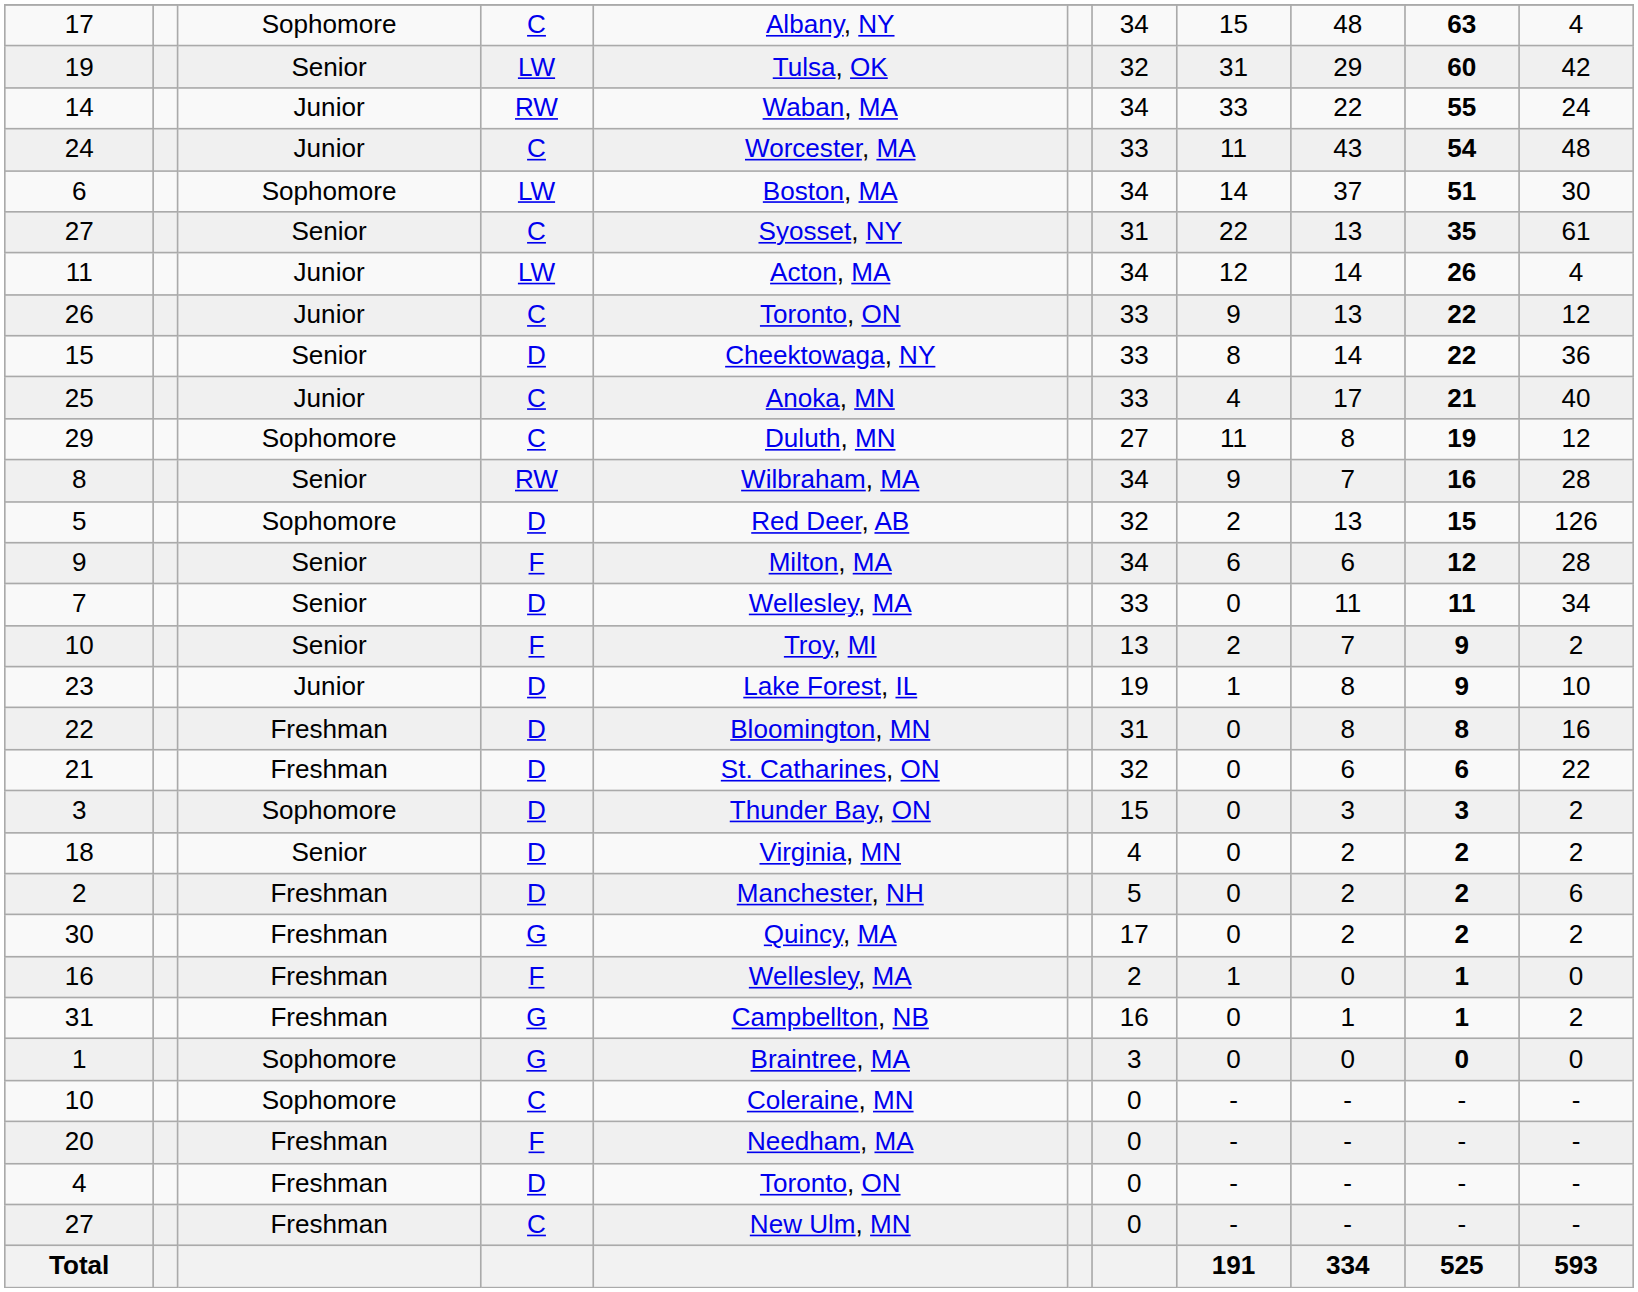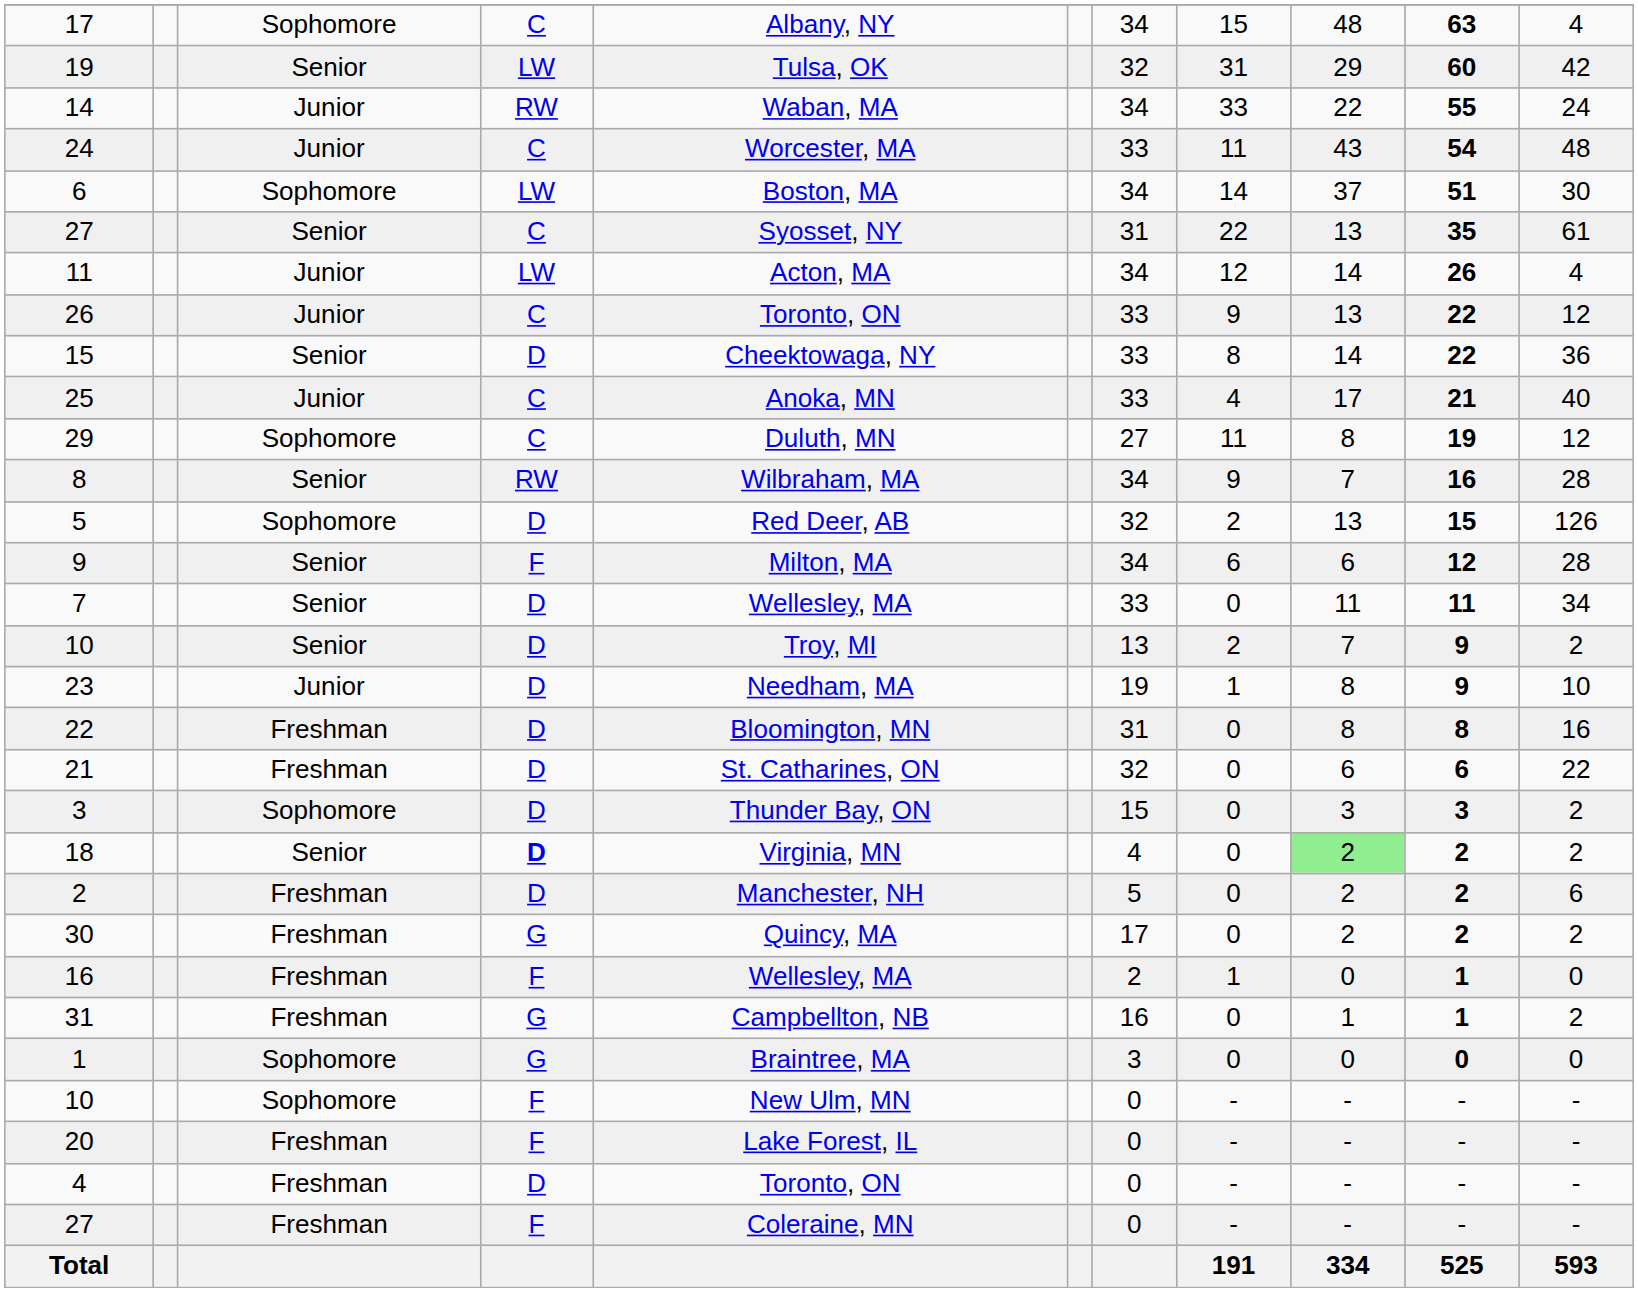 <table class="wikitable sortable" width ="1000">
 <tr align="center">
 </tr>
 <tr align="center" bgcolor="">
 <td>17</td>
 <td></td>
 <td>Sophomore</td>
 <td><a href='#'>C</a></td>
 <td><a href='#'>Albany</a>, <a href='#'>NY</a></td>
 <td></td>
 <td>34</td>
 <td>15</td>
 <td>48</td>
 <td><strong>63</strong></td>
 <td>4</td>
 </tr>
 <tr align="center" bgcolor="#f0f0f0">
 <td>19</td>
 <td></td>
 <td>Senior</td>
 <td><a href='#'>LW</a></td>
 <td><a href='#'>Tulsa</a>, <a href='#'>OK</a></td>
 <td></td>
 <td>32</td>
 <td>31</td>
 <td>29</td>
 <td><strong>60</strong></td>
 <td>42</td>
 </tr>
 <tr align="center">
 <td>14</td>
 <td></td>
 <td>Junior</td>
 <td><a href='#'>RW</a></td>
 <td><a href='#'>Waban</a>, <a href='#'>MA</a></td>
 <td></td>
 <td>34</td>
 <td>33</td>
 <td>22</td>
 <td><strong>55</strong></td>
 <td>24</td>
 </tr>
 <tr align="center" bgcolor="#f0f0f0">
 <td>24</td>
 <td></td>
 <td>Junior</td>
 <td><a href='#'>C</a></td>
 <td><a href='#'>Worcester</a>, <a href='#'>MA</a></td>
 <td></td>
 <td>33</td>
 <td>11</td>
 <td>43</td>
 <td><strong>54</strong></td>
 <td>48</td>
 </tr>
 <tr align="center">
 <td>6</td>
 <td></td>
 <td>Sophomore</td>
 <td><a href='#'>LW</a></td>
 <td><a href='#'>Boston</a>, <a href='#'>MA</a></td>
 <td></td>
 <td>34</td>
 <td>14</td>
 <td>37</td>
 <td><strong>51</strong></td>
 <td>30</td>
 </tr>
 <tr align="center" bgcolor="#f0f0f0">
 <td>27</td>
 <td></td>
 <td>Senior</td>
 <td><a href='#'>C</a></td>
 <td><a href='#'>Syosset</a>, <a href='#'>NY</a></td>
 <td></td>
 <td>31</td>
 <td>22</td>
 <td>13</td>
 <td><strong>35</strong></td>
 <td>61</td>
 </tr>
 <tr align="center">
 <td>11</td>
 <td></td>
 <td>Junior</td>
 <td><a href='#'>LW</a></td>
 <td><a href='#'>Acton</a>, <a href='#'>MA</a></td>
 <td></td>
 <td>34</td>
 <td>12</td>
 <td>14</td>
 <td><strong>26</strong></td>
 <td>4</td>
 </tr>
 <tr align="center" bgcolor="#f0f0f0">
 <td>26</td>
 <td></td>
 <td>Junior</td>
 <td><a href='#'>C</a></td>
 <td><a href='#'>Toronto</a>, <a href='#'>ON</a></td>
 <td></td>
 <td>33</td>
 <td>9</td>
 <td>13</td>
 <td><strong>22</strong></td>
 <td>12</td>
 </tr>
 <tr align="center">
 <td>15</td>
 <td></td>
 <td>Senior</td>
 <td><a href='#'>D</a></td>
 <td><a href='#'>Cheektowaga</a>, <a href='#'>NY</a></td>
 <td></td>
 <td>33</td>
 <td>8</td>
 <td>14</td>
 <td><strong>22</strong></td>
 <td>36</td>
 </tr>
 <tr align="center" bgcolor="#f0f0f0">
 <td>25</td>
 <td></td>
 <td>Junior</td>
 <td><a href='#'>C</a></td>
 <td><a href='#'>Anoka</a>, <a href='#'>MN</a></td>
 <td></td>
 <td>33</td>
 <td>4</td>
 <td>17</td>
 <td><strong>21</strong></td>
 <td>40</td>
 </tr>
 <tr align="center">
 <td>29</td>
 <td></td>
 <td>Sophomore</td>
 <td><a href='#'>C</a></td>
 <td><a href='#'>Duluth</a>, <a href='#'>MN</a></td>
 <td></td>
 <td>27</td>
 <td>11</td>
 <td>8</td>
 <td><strong>19</strong></td>
 <td>12</td>
 </tr>
 <tr align="center" bgcolor="#f0f0f0">
 <td>8</td>
 <td></td>
 <td>Senior</td>
 <td><a href='#'>RW</a></td>
 <td><a href='#'>Wilbraham</a>, <a href='#'>MA</a></td>
 <td></td>
 <td>34</td>
 <td>9</td>
 <td>7</td>
 <td><strong>16</strong></td>
 <td>28</td>
 </tr>
 <tr align="center">
 <td>5</td>
 <td></td>
 <td>Sophomore</td>
 <td><a href='#'>D</a></td>
 <td><a href='#'>Red Deer</a>, <a href='#'>AB</a></td>
 <td></td>
 <td>32</td>
 <td>2</td>
 <td>13</td>
 <td><strong>15</strong></td>
 <td>126</td>
 </tr>
 <tr align="center" bgcolor="#f0f0f0">
 <td>9</td>
 <td></td>
 <td>Senior</td>
 <td><a href='#'>F</a></td>
 <td><a href='#'>Milton</a>, <a href='#'>MA</a></td>
 <td></td>
 <td>34</td>
 <td>6</td>
 <td>6</td>
 <td><strong>12</strong></td>
 <td>28</td>
 </tr>
 <tr align="center">
 <td>7</td>
 <td></td>
 <td>Senior</td>
 <td><a href='#'>D</a></td>
 <td><a href='#'>Wellesley</a>, <a href='#'>MA</a></td>
 <td></td>
 <td>33</td>
 <td>0</td>
 <td>11</td>
 <td><strong>11</strong></td>
 <td>34</td>
 </tr>
 <tr align="center" bgcolor="#f0f0f0">
 <td>10</td>
 <td></td>
 <td>Senior</td>
-<td><a href='#'>F</a></td>
+<td><a href='#'>D</a></td>
 <td><a href='#'>Troy</a>, <a href='#'>MI</a></td>
 <td></td>
 <td>13</td>
 <td>2</td>
 <td>7</td>
 <td><strong>9</strong></td>
 <td>2</td>
 </tr>
 <tr align="center">
 <td>23</td>
 <td></td>
 <td>Junior</td>
 <td><a href='#'>D</a></td>
-<td><a href='#'>Lake Forest</a>, <a href='#'>IL</a></td>
+<td><a href='#'>Needham</a>, <a href='#'>MA</a></td>
 <td></td>
 <td>19</td>
 <td>1</td>
 <td>8</td>
 <td><strong>9</strong></td>
 <td>10</td>
 </tr>
 <tr align="center" bgcolor="#f0f0f0">
 <td>22</td>
 <td></td>
 <td>Freshman</td>
 <td><a href='#'>D</a></td>
 <td><a href='#'>Bloomington</a>, <a href='#'>MN</a></td>
 <td></td>
 <td>31</td>
 <td>0</td>
 <td>8</td>
 <td><strong>8</strong></td>
 <td>16</td>
 </tr>
 <tr align="center">
 <td>21</td>
 <td></td>
 <td>Freshman</td>
 <td><a href='#'>D</a></td>
 <td><a href='#'>St. Catharines</a>, <a href='#'>ON</a></td>
 <td></td>
 <td>32</td>
 <td>0</td>
 <td>6</td>
 <td><strong>6</strong></td>
 <td>22</td>
 </tr>
 <tr align="center" bgcolor="#f0f0f0">
 <td>3</td>
 <td></td>
 <td>Sophomore</td>
 <td><a href='#'>D</a></td>
 <td><a href='#'>Thunder Bay</a>, <a href='#'>ON</a></td>
 <td></td>
 <td>15</td>
 <td>0</td>
 <td>3</td>
 <td><strong>3</strong></td>
 <td>2</td>
 </tr>
 <tr align="center">
 <td>18</td>
 <td></td>
 <td>Senior</td>
-<td><a href='#'>D</a></td>
+<td><strong><a href='#'>D</a></strong></td>
 <td><a href='#'>Virginia</a>, <a href='#'>MN</a></td>
 <td></td>
 <td>4</td>
 <td>0</td>
-<td>2</td>
+<td style="background: lightgreen;">2</td>
 <td><strong>2</strong></td>
 <td>2</td>
 </tr>
 <tr align="center" bgcolor="#f0f0f0">
 <td>2</td>
 <td></td>
 <td>Freshman</td>
 <td><a href='#'>D</a></td>
 <td><a href='#'>Manchester</a>, <a href='#'>NH</a></td>
 <td></td>
 <td>5</td>
 <td>0</td>
 <td>2</td>
 <td><strong>2</strong></td>
 <td>6</td>
 </tr>
 <tr align="center">
 <td>30</td>
 <td></td>
 <td>Freshman</td>
 <td><a href='#'>G</a></td>
 <td><a href='#'>Quincy</a>, <a href='#'>MA</a></td>
 <td></td>
 <td>17</td>
 <td>0</td>
 <td>2</td>
 <td><strong>2</strong></td>
 <td>2</td>
 </tr>
 <tr align="center" bgcolor="#f0f0f0">
 <td>16</td>
 <td></td>
 <td>Freshman</td>
 <td><a href='#'>F</a></td>
 <td><a href='#'>Wellesley</a>, <a href='#'>MA</a></td>
 <td></td>
 <td>2</td>
 <td>1</td>
 <td>0</td>
 <td><strong>1</strong></td>
 <td>0</td>
 </tr>
 <tr align="center">
 <td>31</td>
 <td></td>
 <td>Freshman</td>
 <td><a href='#'>G</a></td>
 <td><a href='#'>Campbellton</a>, <a href='#'>NB</a></td>
 <td></td>
 <td>16</td>
 <td>0</td>
 <td>1</td>
 <td><strong>1</strong></td>
 <td>2</td>
 </tr>
 <tr align="center" bgcolor="#f0f0f0">
 <td>1</td>
 <td></td>
 <td>Sophomore</td>
 <td><a href='#'>G</a></td>
 <td><a href='#'>Braintree</a>, <a href='#'>MA</a></td>
 <td></td>
 <td>3</td>
 <td>0</td>
 <td>0</td>
 <td><strong>0</strong></td>
 <td>0</td>
 </tr>
 <tr align="center">
 <td>10</td>
 <td></td>
 <td>Sophomore</td>
-<td><a href='#'>C</a></td>
-<td><a href='#'>Coleraine</a>, <a href='#'>MN</a></td>
+<td><a href='#'>F</a></td>
+<td><a href='#'>New Ulm</a>, <a href='#'>MN</a></td>
 <td></td>
 <td>0</td>
 <td>-</td>
 <td>-</td>
 <td>-</td>
 <td>-</td>
 </tr>
 <tr align="center" bgcolor="#f0f0f0">
 <td>20</td>
 <td></td>
 <td>Freshman</td>
 <td><a href='#'>F</a></td>
-<td><a href='#'>Needham</a>, <a href='#'>MA</a></td>
+<td><a href='#'>Lake Forest</a>, <a href='#'>IL</a></td>
 <td></td>
 <td>0</td>
 <td>-</td>
 <td>-</td>
 <td>-</td>
 <td>-</td>
 </tr>
 <tr align="center">
 <td>4</td>
 <td></td>
 <td>Freshman</td>
 <td><a href='#'>D</a></td>
 <td><a href='#'>Toronto</a>, <a href='#'>ON</a></td>
 <td></td>
 <td>0</td>
 <td>-</td>
 <td>-</td>
 <td>-</td>
 <td>-</td>
 </tr>
 <tr align="center" bgcolor="#f0f0f0">
 <td>27</td>
 <td></td>
 <td>Freshman</td>
-<td><a href='#'>C</a></td>
-<td><a href='#'>New Ulm</a>, <a href='#'>MN</a></td>
+<td><a href='#'>F</a></td>
+<td><a href='#'>Coleraine</a>, <a href='#'>MN</a></td>
 <td></td>
 <td>0</td>
 <td>-</td>
 <td>-</td>
 <td>-</td>
 <td>-</td>
 </tr>
 <tr>
 <th>Total</th>
 <th></th>
 <th></th>
 <th></th>
 <th></th>
 <th></th>
 <th></th>
 <th>191</th>
 <th>334</th>
 <th>525</th>
 <th>593</th>
 </tr>
 </table>
